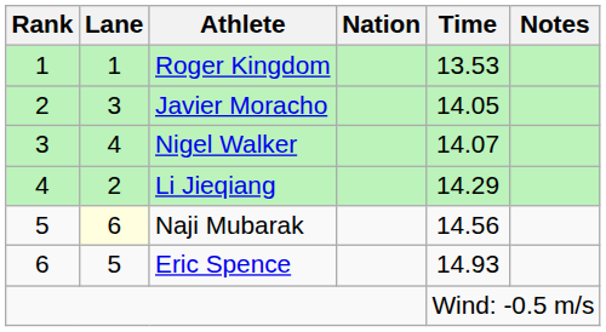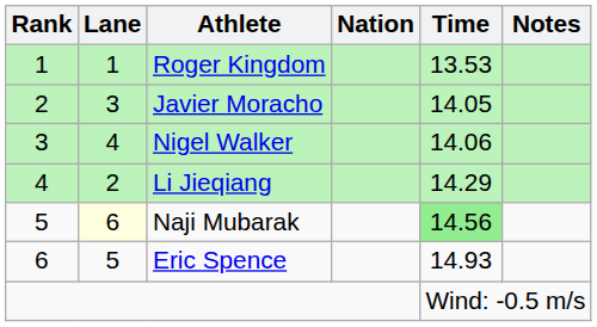 <table class="wikitable sortable" style="text-align:center">
 <tr>
 <th>Rank</th>
 <th>Lane</th>
 <th>Athlete</th>
 <th>Nation</th>
 <th>Time</th>
 <th>Notes</th>
 </tr>
 <tr style="background:#bbf3bb;">
 <td>1</td>
 <td>1</td>
 <td align=left><a href='#'>Roger Kingdom</a></td>
 <td align=left></td>
 <td>13.53</td>
 <td></td>
 </tr>
 <tr style="background:#bbf3bb;">
 <td>2</td>
 <td>3</td>
 <td align=left><a href='#'>Javier Moracho</a></td>
 <td align=left></td>
 <td>14.05</td>
 <td></td>
 </tr>
 <tr style="background:#bbf3bb;">
 <td>3</td>
 <td>4</td>
 <td align=left><a href='#'>Nigel Walker</a></td>
 <td align=left></td>
-<td>14.07</td>
+<td>14.06</td>
 <td></td>
 </tr>
 <tr style="background:#bbf3bb;">
 <td>4</td>
 <td>2</td>
 <td align=left><a href='#'>Li Jieqiang</a></td>
 <td align=left></td>
 <td>14.29</td>
 <td></td>
 </tr>
 <tr>
 <td>5</td>
 <td style="background: lightyellow;">6</td>
 <td align=left>Naji Mubarak</td>
 <td align=left></td>
-<td>14.56</td>
+<td style="background: lightgreen;">14.56</td>
 <td></td>
 </tr>
 <tr>
 <td>6</td>
 <td>5</td>
 <td align=left><a href='#'>Eric Spence</a></td>
 <td align=left></td>
 <td>14.93</td>
 <td></td>
 </tr>
 <tr class="sortbottom">
 <td colspan=4></td>
 <td colspan="2" style="text-align:left;">Wind: -0.5 m/s</td>
 </tr>
 </table>
